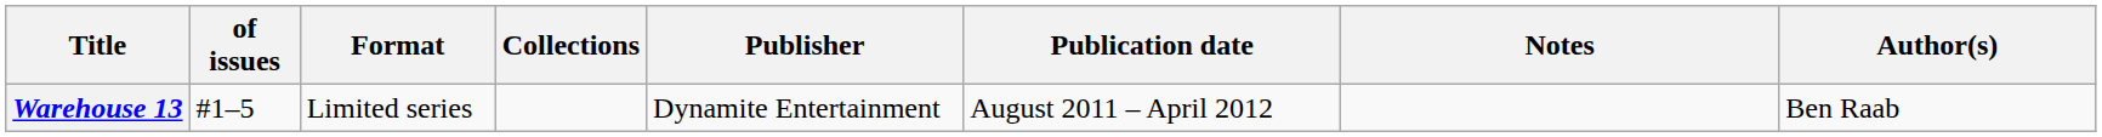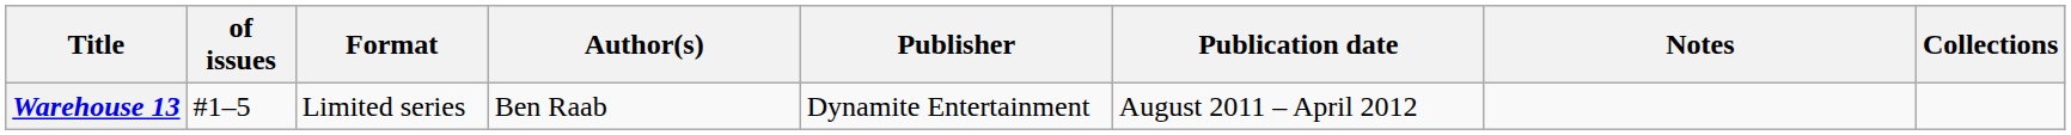 <table class="wikitable">
 <tr>
 <th>Title</th>
 <th style="width:40pt"> of issues</th>
 <th style="width:75pt">Format</th>
-<th>Collections</th>
+<th style="width:125pt">Author(s)</th>
 <th style="width:125pt">Publisher</th>
 <th style="width:150pt">Publication date</th>
 <th style="width:175pt">Notes</th>
-<th style="width:125pt">Author(s)</th>
+<th>Collections</th>
 </tr>
 <tr>
 <th><em><a href='#'>Warehouse 13</a></em></th>
 <td>#1–5</td>
 <td>Limited series</td>
-<td></td>
+<td>Ben Raab</td>
 <td>Dynamite Entertainment</td>
 <td>August 2011 – April 2012</td>
 <td></td>
-<td>Ben Raab</td>
+<td></td>
 </tr>
 </table>
